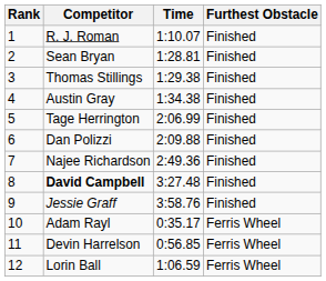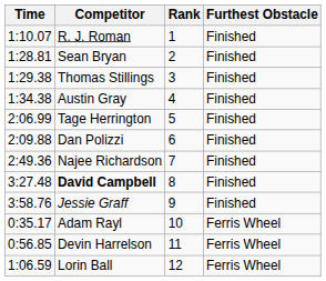 <table class="wikitable sortable mw-collapsible">
 <tr>
+<th>Time</th>
+<th>Competitor</th>
 <th>Rank</th>
-<th>Competitor</th>
-<th>Time</th>
 <th>Furthest Obstacle</th>
 </tr>
 <tr>
+<td>1:10.07</td>
+<td><u>R. J. Roman</u></td>
 <td>1</td>
-<td><u>R. J. Roman</u></td>
-<td>1:10.07</td>
 <td>Finished</td>
 </tr>
 <tr>
+<td>1:28.81</td>
+<td>Sean Bryan</td>
 <td>2</td>
-<td>Sean Bryan</td>
-<td>1:28.81</td>
 <td>Finished</td>
 </tr>
 <tr>
+<td>1:29.38</td>
+<td>Thomas Stillings</td>
 <td>3</td>
-<td>Thomas Stillings</td>
-<td>1:29.38</td>
 <td>Finished</td>
 </tr>
 <tr>
+<td>1:34.38</td>
+<td>Austin Gray</td>
 <td>4</td>
-<td>Austin Gray</td>
-<td>1:34.38</td>
 <td>Finished</td>
 </tr>
 <tr>
+<td>2:06.99</td>
+<td>Tage Herrington</td>
 <td>5</td>
-<td>Tage Herrington</td>
-<td>2:06.99</td>
 <td>Finished</td>
 </tr>
 <tr>
+<td>2:09.88</td>
+<td>Dan Polizzi</td>
 <td>6</td>
-<td>Dan Polizzi</td>
-<td>2:09.88</td>
 <td>Finished</td>
 </tr>
 <tr>
+<td>2:49.36</td>
+<td>Najee Richardson</td>
 <td>7</td>
-<td>Najee Richardson</td>
-<td>2:49.36</td>
 <td>Finished</td>
 </tr>
 <tr>
+<td>3:27.48</td>
+<td><strong>David Campbell</strong></td>
 <td>8</td>
-<td><strong>David Campbell</strong></td>
-<td>3:27.48</td>
 <td>Finished</td>
 </tr>
 <tr>
+<td>3:58.76</td>
+<td><em>Jessie Graff</em></td>
 <td>9</td>
-<td><em>Jessie Graff</em></td>
-<td>3:58.76</td>
 <td>Finished</td>
 </tr>
 <tr>
+<td>0:35.17</td>
+<td>Adam Rayl</td>
 <td>10</td>
-<td>Adam Rayl</td>
-<td>0:35.17</td>
 <td>Ferris Wheel</td>
 </tr>
 <tr>
+<td>0:56.85</td>
+<td>Devin Harrelson</td>
 <td>11</td>
-<td>Devin Harrelson</td>
-<td>0:56.85</td>
 <td>Ferris Wheel</td>
 </tr>
 <tr>
+<td>1:06.59</td>
+<td>Lorin Ball</td>
 <td>12</td>
-<td>Lorin Ball</td>
-<td>1:06.59</td>
 <td>Ferris Wheel</td>
 </tr>
 </table>
